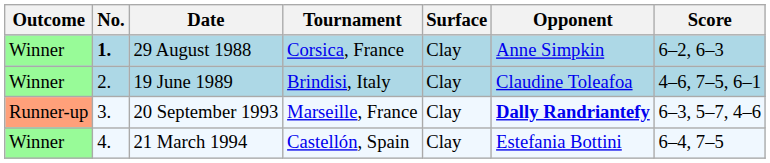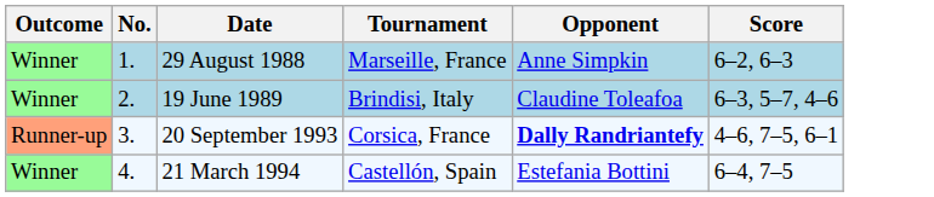 <table class="wikitable" style="font-size:85%">
 <tr>
 <th>Outcome</th>
 <th>No.</th>
 <th>Date</th>
 <th>Tournament</th>
-<th>Surface</th>
 <th>Opponent</th>
 <th>Score</th>
 </tr>
 <tr bgcolor=lightblue>
 <td bgcolor="98FB98">Winner</td>
-<td><strong>1.</strong></td>
+<td>1.</td>
 <td>29 August 1988</td>
-<td><a href='#'>Corsica</a>, France</td>
-<td>Clay</td>
+<td><a href='#'>Marseille</a>, France</td>
 <td> <a href='#'>Anne Simpkin</a></td>
 <td>6–2, 6–3</td>
 </tr>
 <tr style="background:lightblue;">
 <td bgcolor="98FB98">Winner</td>
 <td>2.</td>
 <td>19 June 1989</td>
 <td><a href='#'>Brindisi</a>, Italy</td>
-<td>Clay</td>
 <td> <a href='#'>Claudine Toleafoa</a></td>
-<td>4–6, 7–5, 6–1</td>
+<td>6–3, 5–7, 4–6</td>
 </tr>
 <tr style="background:#f0f8ff;">
 <td bgcolor="FFA07A">Runner-up</td>
 <td>3.</td>
 <td>20 September 1993</td>
-<td><a href='#'>Marseille</a>, France</td>
-<td>Clay</td>
+<td><a href='#'>Corsica</a>, France</td>
 <td><strong> <a href='#'>Dally Randriantefy</a></strong></td>
-<td>6–3, 5–7, 4–6</td>
+<td>4–6, 7–5, 6–1</td>
 </tr>
 <tr style="background:#f0f8ff;">
 <td bgcolor="98FB98">Winner</td>
 <td>4.</td>
 <td>21 March 1994</td>
 <td><a href='#'>Castellón</a>, Spain</td>
-<td>Clay</td>
 <td> <a href='#'>Estefania Bottini</a></td>
 <td>6–4, 7–5</td>
 </tr>
 </table>
